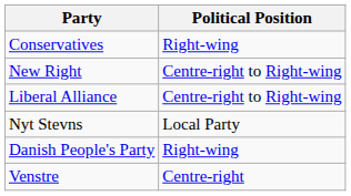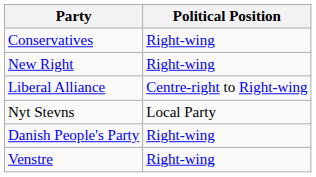 <table class="wikitable mw-collapsible mw-collapsed">
 <tr>
 <th>Party</th>
 <th>Political Position</th>
 </tr>
 <tr>
 <td><a href='#'>Conservatives</a></td>
 <td><a href='#'>Right-wing</a></td>
 </tr>
 <tr>
 <td><a href='#'>New Right</a></td>
-<td><a href='#'>Centre-right</a> to <a href='#'>Right-wing</a></td>
+<td><a href='#'>Right-wing</a></td>
 </tr>
 <tr>
 <td><a href='#'>Liberal Alliance</a></td>
 <td><a href='#'>Centre-right</a> to <a href='#'>Right-wing</a></td>
 </tr>
 <tr>
 <td>Nyt Stevns</td>
 <td>Local Party</td>
 </tr>
 <tr>
 <td><a href='#'>Danish People's Party</a></td>
 <td><a href='#'>Right-wing</a></td>
 </tr>
 <tr>
 <td><a href='#'>Venstre</a></td>
-<td><a href='#'>Centre-right</a></td>
+<td><a href='#'>Right-wing</a></td>
 </tr>
 </table>
